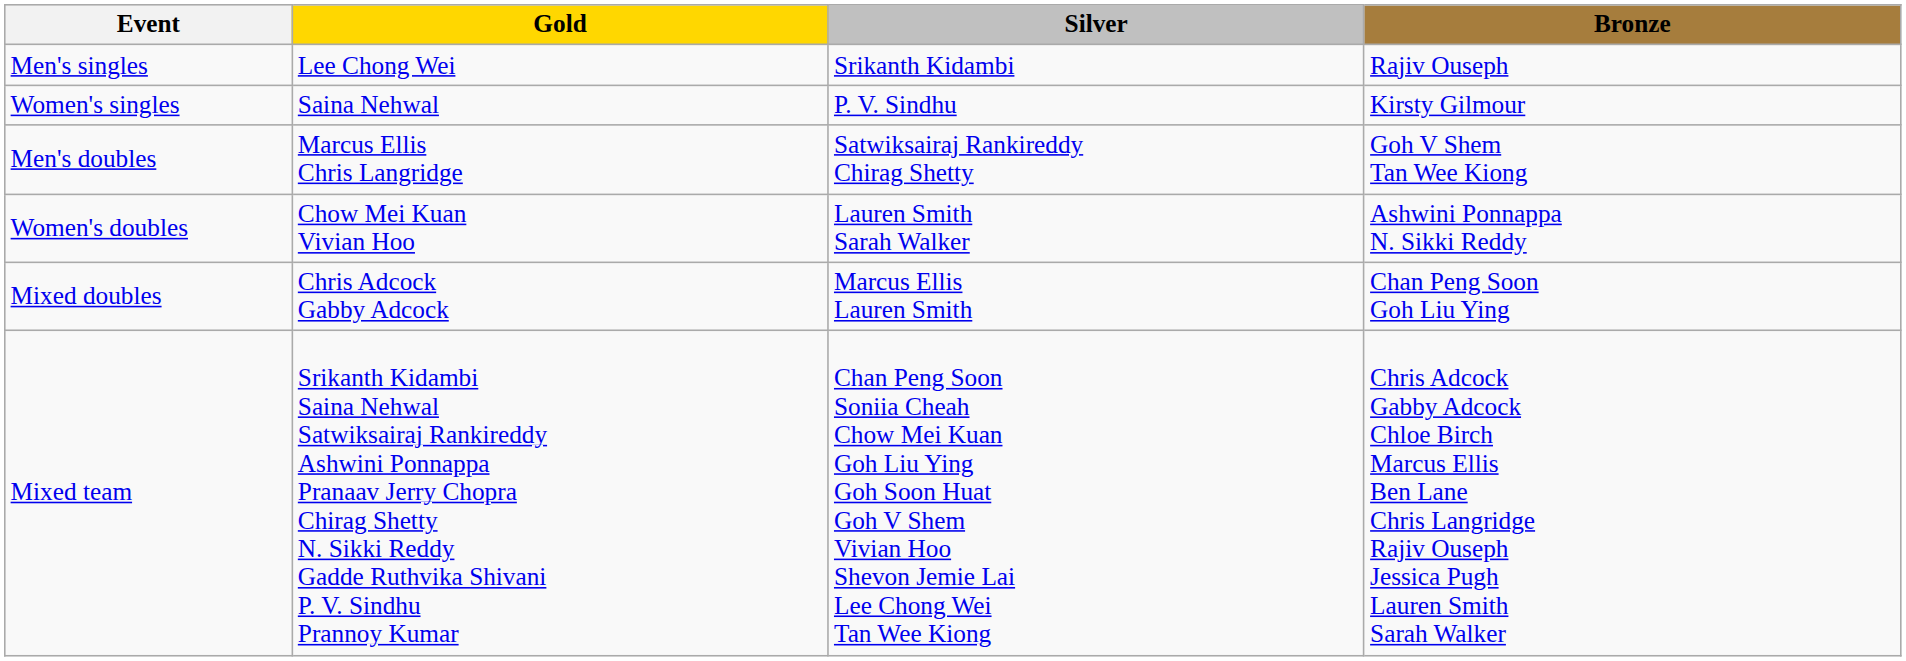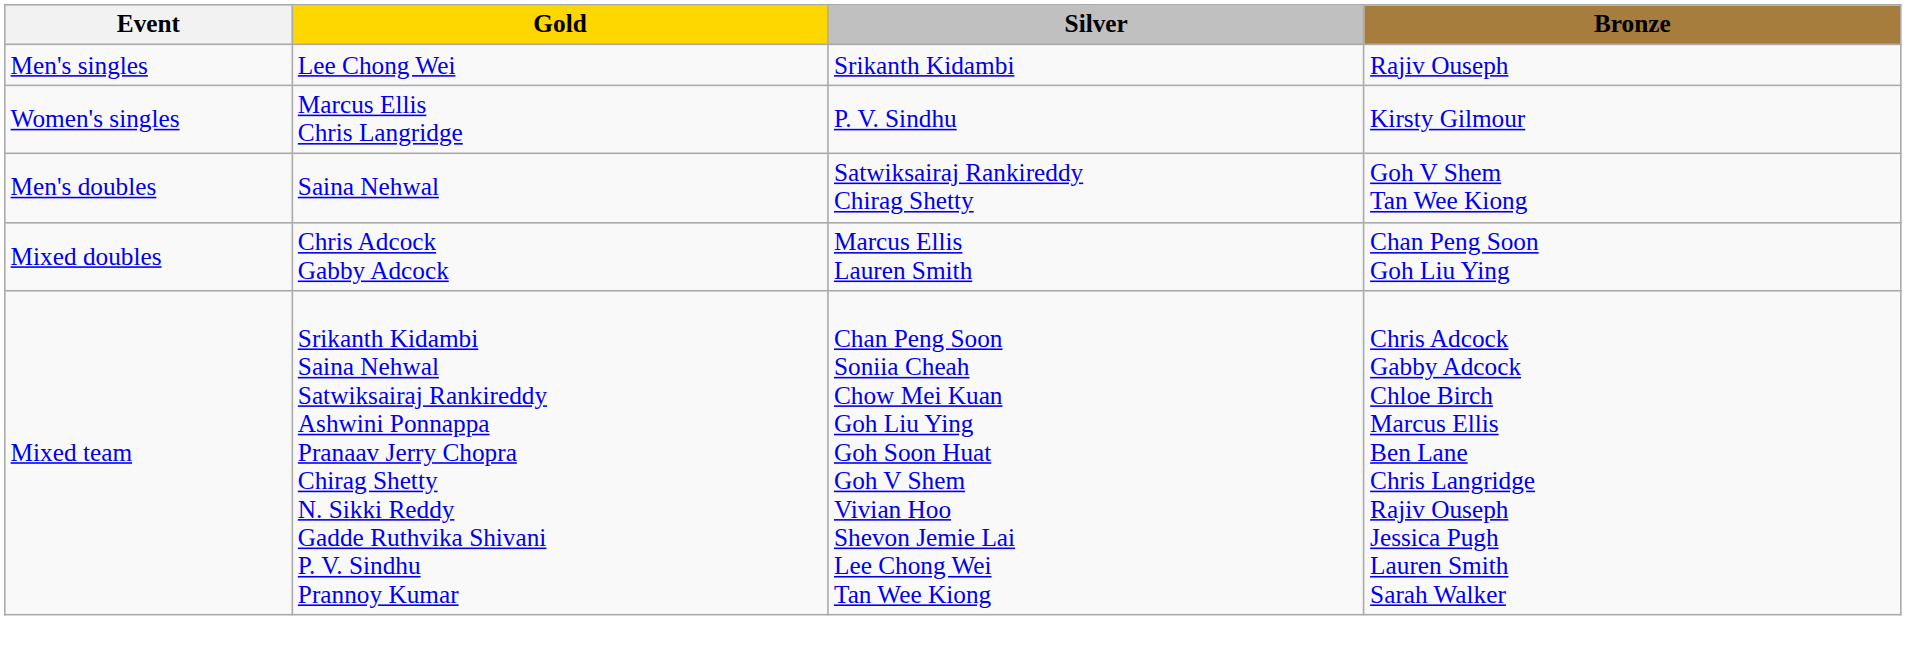 <table class="wikitable" style="width:95%;">
 <tr>
 <th style="width:15%;"><strong>Event</strong></th>
 <th style="background:gold; width:28%;">Gold</th>
 <th style="background:silver; width:28%;">Silver</th>
 <th style="background:#a67d3d; width:28%;">Bronze</th>
 </tr>
 <tr>
 <td><a href='#'>Men's singles</a></td>
 <td> <a href='#'>Lee Chong Wei</a></td>
 <td> <a href='#'>Srikanth Kidambi</a></td>
 <td> <a href='#'>Rajiv Ouseph</a></td>
 </tr>
 <tr>
 <td><a href='#'>Women's singles</a></td>
-<td> <a href='#'>Saina Nehwal</a></td>
+<td> <a href='#'>Marcus Ellis</a><br> <a href='#'>Chris Langridge</a></td>
 <td> <a href='#'>P. V. Sindhu</a></td>
 <td> <a href='#'>Kirsty Gilmour</a></td>
 </tr>
 <tr>
 <td><a href='#'>Men's doubles</a></td>
-<td> <a href='#'>Marcus Ellis</a><br> <a href='#'>Chris Langridge</a></td>
+<td> <a href='#'>Saina Nehwal</a></td>
 <td> <a href='#'>Satwiksairaj Rankireddy</a><br> <a href='#'>Chirag Shetty</a></td>
 <td> <a href='#'>Goh V Shem</a><br> <a href='#'>Tan Wee Kiong</a></td>
-</tr>
-<tr>
-<td><a href='#'>Women's doubles</a></td>
-<td> <a href='#'>Chow Mei Kuan</a><br> <a href='#'>Vivian Hoo</a></td>
-<td> <a href='#'>Lauren Smith</a><br> <a href='#'>Sarah Walker</a></td>
-<td> <a href='#'>Ashwini Ponnappa</a><br> <a href='#'>N. Sikki Reddy</a></td>
 </tr>
 <tr>
 <td><a href='#'>Mixed doubles</a></td>
 <td> <a href='#'>Chris Adcock</a><br> <a href='#'>Gabby Adcock</a></td>
 <td> <a href='#'>Marcus Ellis</a><br> <a href='#'>Lauren Smith</a></td>
 <td> <a href='#'>Chan Peng Soon</a><br> <a href='#'>Goh Liu Ying</a></td>
 </tr>
 <tr>
 <td><a href='#'>Mixed team</a></td>
 <td align="left"><br><a href='#'>Srikanth Kidambi</a><br><a href='#'>Saina Nehwal</a><br><a href='#'>Satwiksairaj Rankireddy</a><br><a href='#'>Ashwini Ponnappa</a><br><a href='#'>Pranaav Jerry Chopra</a><br><a href='#'>Chirag Shetty</a><br><a href='#'>N. Sikki Reddy</a><br><a href='#'>Gadde Ruthvika Shivani</a><br><a href='#'>P. V. Sindhu</a><br><a href='#'>Prannoy Kumar</a></td>
 <td align="left"><br><a href='#'>Chan Peng Soon</a><br><a href='#'>Soniia Cheah</a><br><a href='#'>Chow Mei Kuan</a><br><a href='#'>Goh Liu Ying</a><br><a href='#'>Goh Soon Huat</a><br><a href='#'>Goh V Shem</a><br><a href='#'>Vivian Hoo</a><br><a href='#'>Shevon Jemie Lai</a><br><a href='#'>Lee Chong Wei</a><br><a href='#'>Tan Wee Kiong</a></td>
 <td align="left"><br><a href='#'>Chris Adcock</a><br><a href='#'>Gabby Adcock</a><br><a href='#'>Chloe Birch</a><br><a href='#'>Marcus Ellis</a><br><a href='#'>Ben Lane</a><br><a href='#'>Chris Langridge</a><br><a href='#'>Rajiv Ouseph</a><br><a href='#'>Jessica Pugh</a><br><a href='#'>Lauren Smith</a><br><a href='#'>Sarah Walker</a></td>
 </tr>
 </table>
